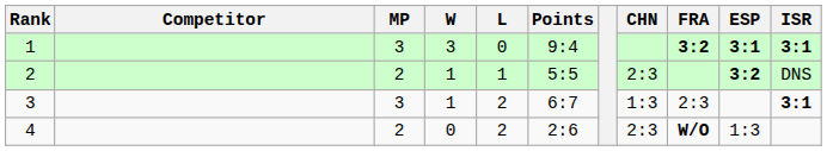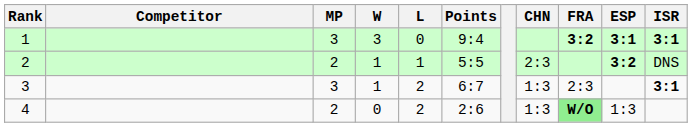 <table class="wikitable" style="text-align:center">
 <tr>
 <th>Rank</th>
 <th style="width:18em">Competitor</th>
 <th style="width:2.5em">MP</th>
 <th style="width:2.5em">W</th>
 <th style="width:2.5em">L</th>
 <th>Points</th>
 <th rowspan="5"> </th>
 <th style="width:2.5em">CHN</th>
 <th style="width:2.5em">FRA</th>
 <th style="width:2.5em">ESP</th>
 <th style="width:2.5em">ISR</th>
 </tr>
 <tr style="background:#cfc;">
 <td>1</td>
 <td style="text-align:left"></td>
 <td>3</td>
 <td>3</td>
 <td>0</td>
 <td>9:4</td>
 <td></td>
 <td><strong>3:2</strong></td>
 <td><strong>3:1</strong></td>
 <td><strong>3:1</strong></td>
 </tr>
 <tr style="background:#cfc;">
 <td>2</td>
 <td style="text-align:left"></td>
 <td>2</td>
 <td>1</td>
 <td>1</td>
 <td>5:5</td>
 <td>2:3</td>
 <td></td>
 <td><strong>3:2</strong></td>
 <td>DNS</td>
 </tr>
 <tr>
 <td>3</td>
 <td style="text-align:left"></td>
 <td>3</td>
 <td>1</td>
 <td>2</td>
 <td>6:7</td>
 <td>1:3</td>
 <td>2:3</td>
 <td></td>
 <td><strong>3:1</strong></td>
 </tr>
 <tr>
 <td>4</td>
 <td style="text-align:left"></td>
 <td>2</td>
 <td>0</td>
 <td>2</td>
 <td>2:6</td>
-<td>2:3</td>
-<td><strong>W/O</strong></td>
+<td>1:3</td>
+<td style="background: lightgreen;"><strong>W/O</strong></td>
 <td>1:3</td>
 <td></td>
 </tr>
 </table>
